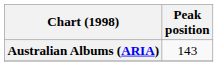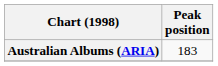 <table class="wikitable sortable plainrowheaders">
 <tr>
 <th scope="col">Chart (1998)</th>
 <th scope="col">Peak<br>position</th>
 </tr>
 <tr>
 <th scope="row">Australian Albums (<a href='#'>ARIA</a>)</th>
-<td align="center">143</td>
+<td align="center">183</td>
 </tr>
 <tr>
 </tr>
 <tr>
 </tr>
 <tr>
 </tr>
 <tr>
 </tr>
 <tr>
 </tr>
 <tr>
 </tr>
 <tr>
 </tr>
 <tr>
 </tr>
 <tr>
 </tr>
 <tr>
 </tr>
 <tr>
 </tr>
 </table>
